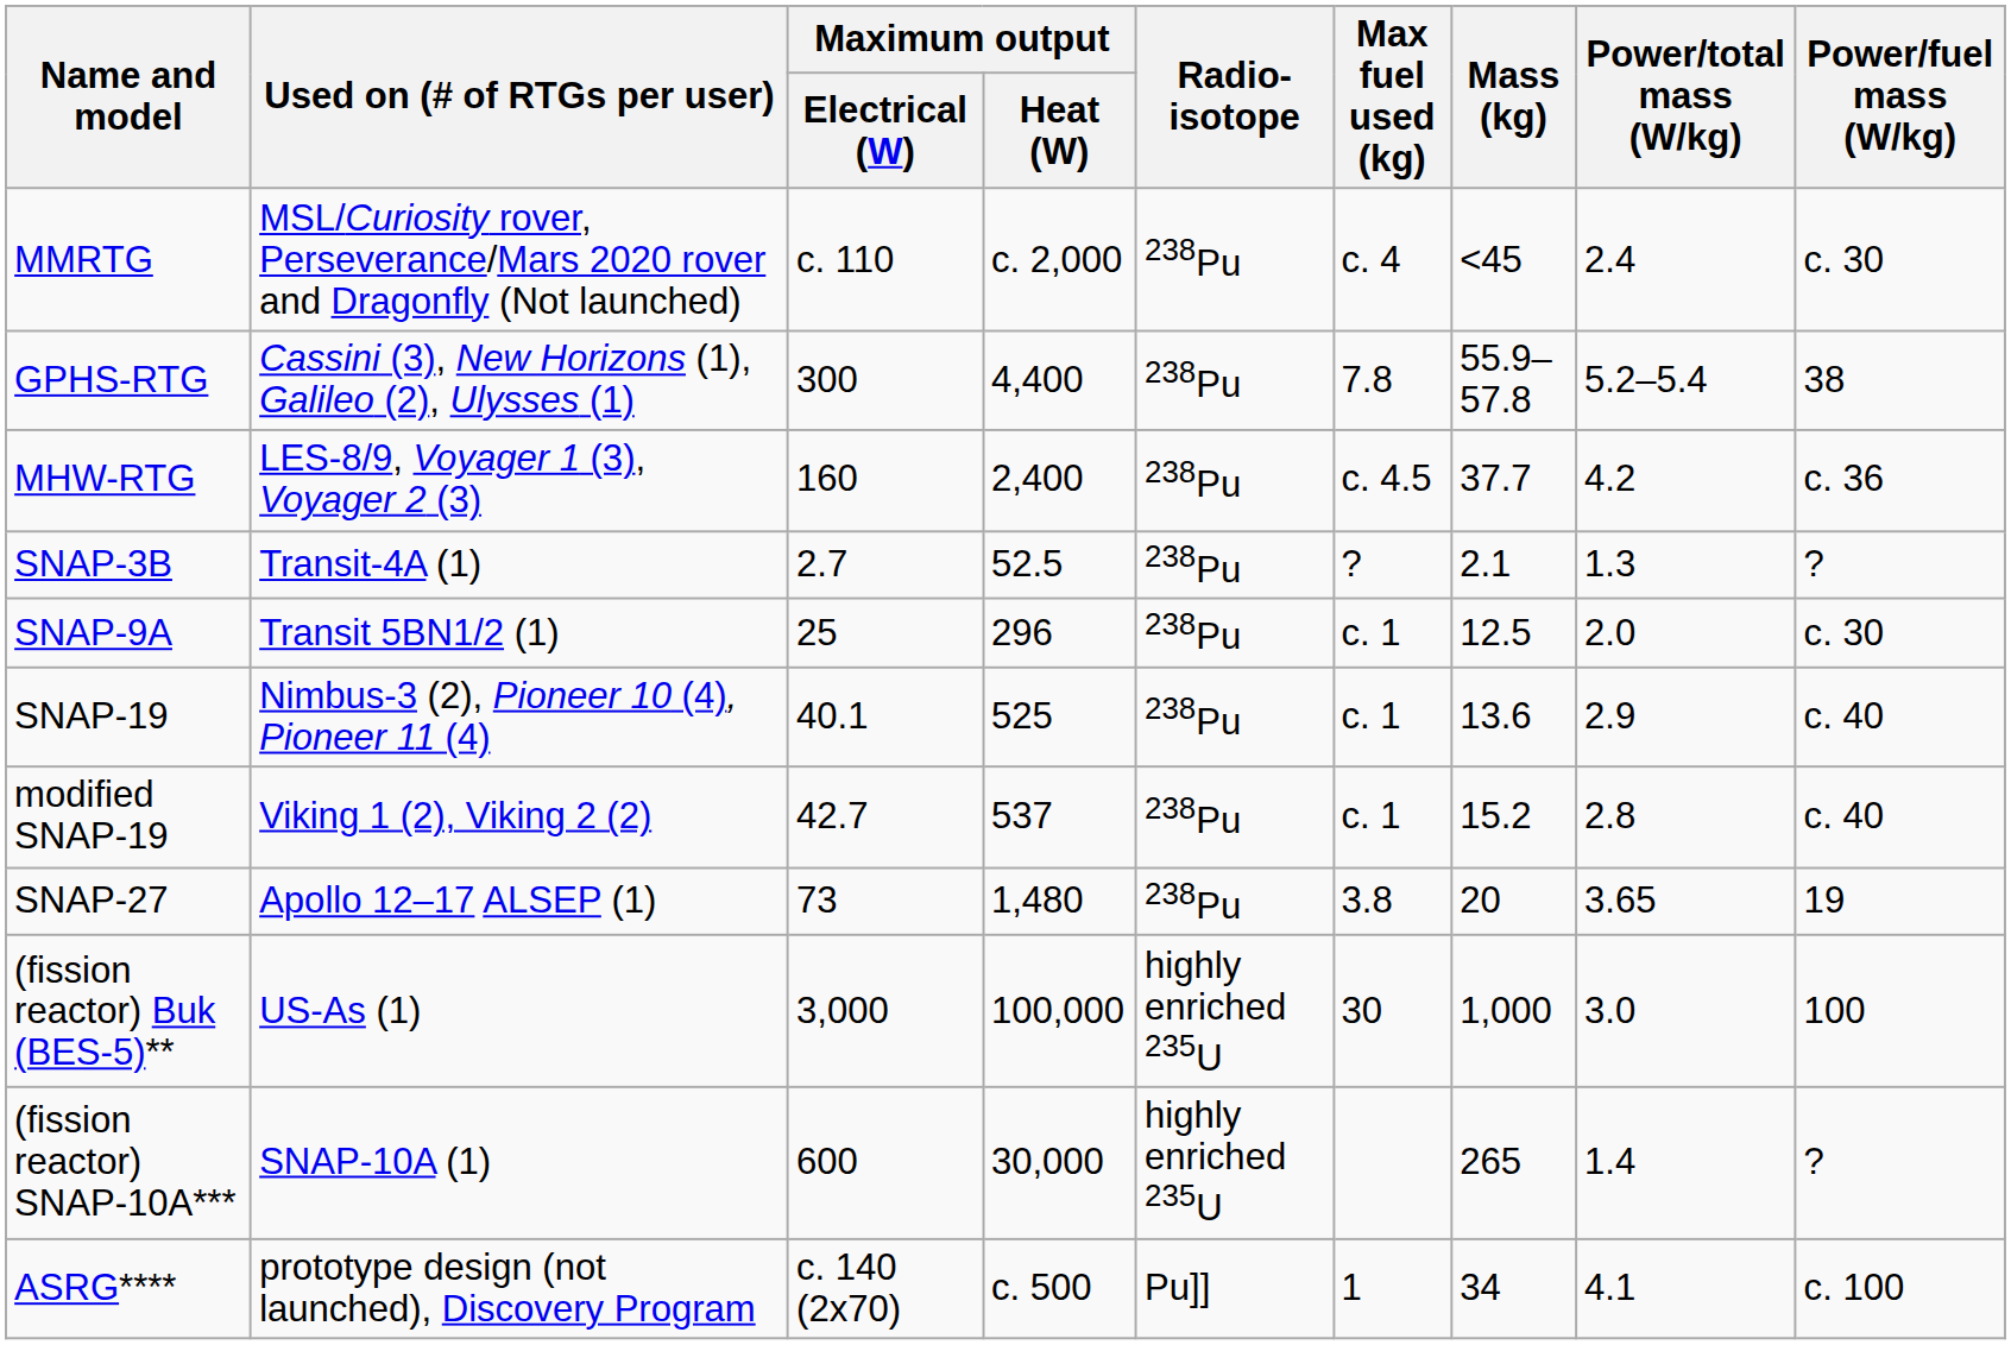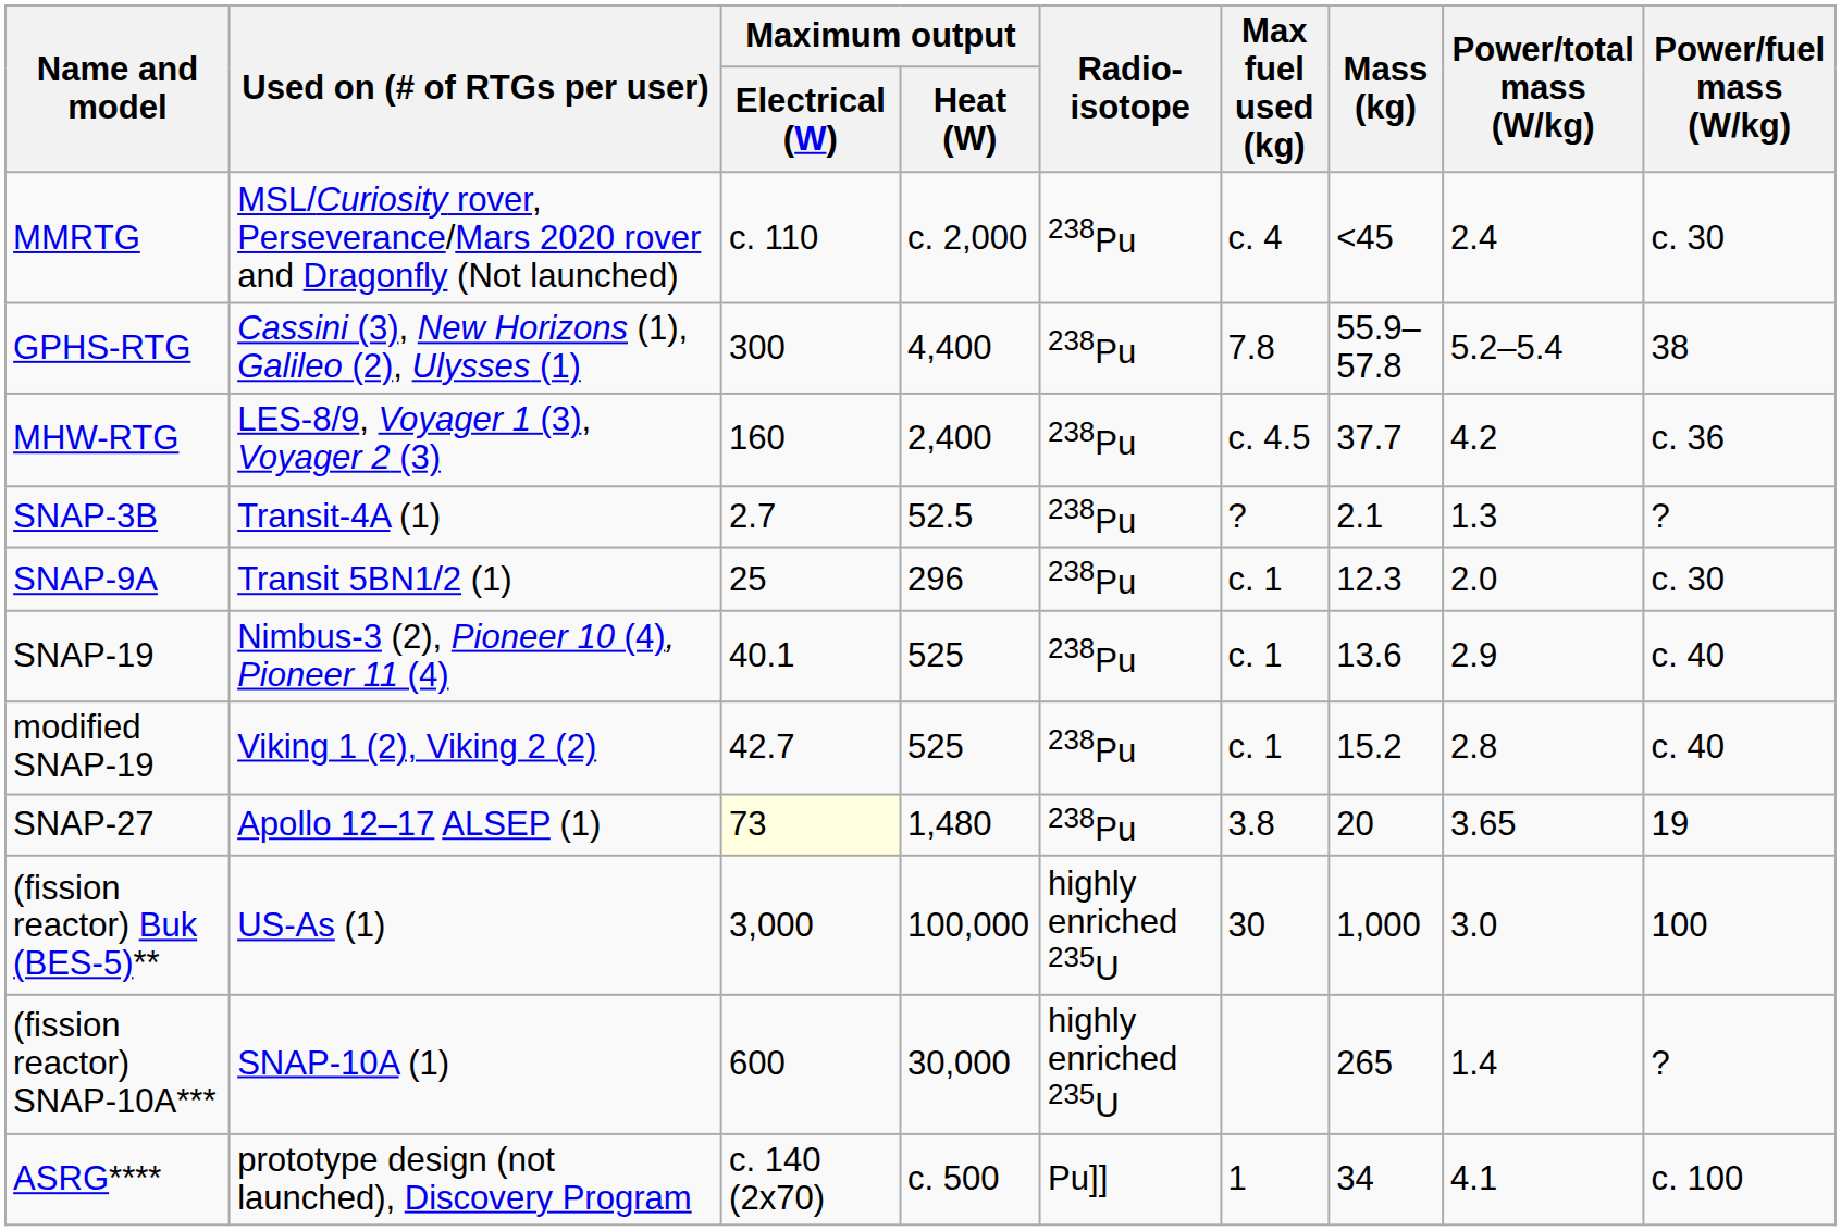 <table class="wikitable sortable">
 <tr>
 <th rowspan="2">Name and model</th>
 <th rowspan="2">Used on (# of RTGs per user)</th>
 <th colspan="2">Maximum output</th>
 <th rowspan="2">Radio-<br>isotope</th>
 <th rowspan="2">Max fuel<br>used (kg)</th>
 <th rowspan="2">Mass (kg)</th>
 <th rowspan="2">Power/total<br>mass (W/kg)</th>
 <th rowspan="2">Power/fuel<br>mass (W/kg)</th>
 </tr>
 <tr>
 <th>Electrical (<a href='#'>W</a>)</th>
 <th>Heat (W)</th>
 </tr>
 <tr>
 <td><a href='#'>MMRTG</a></td>
 <td><a href='#'>MSL/<em>Curiosity</em> rover</a>,  <a href='#'>Perseverance</a>/<a href='#'>Mars 2020 rover</a> and <a href='#'>Dragonfly</a> (Not launched)</td>
 <td data-sort-value="110">c. 110</td>
 <td data-sort-value="2000">c. 2,000</td>
 <td><sup>238</sup>Pu</td>
 <td ~data-sort-value="4">c. 4</td>
 <td data-sort-value="45"><45</td>
 <td>2.4</td>
 <td>c. 30</td>
 </tr>
 <tr>
 <td><a href='#'>GPHS-RTG</a></td>
 <td><a href='#'><em>Cassini</em> (3)</a>, <em><a href='#'>New Horizons</a></em> (1), <a href='#'><em>Galileo</em> (2)</a>, <a href='#'><em>Ulysses</em> (1)</a></td>
 <td>300</td>
 <td>4,400</td>
 <td><sup>238</sup>Pu</td>
 <td>7.8</td>
 <td>55.9–57.8</td>
 <td>5.2–5.4</td>
 <td>38</td>
 </tr>
 <tr>
 <td><a href='#'>MHW-RTG</a></td>
 <td><a href='#'>LES-8/9</a>, <a href='#'><em>Voyager 1</em> (3)</a>, <a href='#'><em>Voyager 2</em> (3)</a></td>
 <td>160</td>
 <td>2,400</td>
 <td><sup>238</sup>Pu</td>
 <td data-sort-value="4.5">c. 4.5</td>
 <td>37.7</td>
 <td>4.2</td>
 <td>c. 36</td>
 </tr>
 <tr>
 <td><a href='#'>SNAP-3B</a></td>
 <td><a href='#'>Transit-4A</a> (1)</td>
 <td>2.7</td>
 <td>52.5</td>
 <td><sup>238</sup>Pu</td>
 <td>?</td>
 <td>2.1</td>
 <td>1.3</td>
 <td>?</td>
 </tr>
 <tr>
 <td><a href='#'>SNAP-9A</a></td>
 <td><a href='#'>Transit 5BN1/2</a> (1)</td>
 <td>25</td>
 <td>296</td>
 <td><sup>238</sup>Pu</td>
 <td data-sort-value="1">c. 1</td>
-<td>12.5</td>
+<td>12.3</td>
 <td>2.0</td>
 <td>c. 30</td>
 </tr>
 <tr>
 <td>SNAP-19</td>
 <td><a href='#'>Nimbus-3</a> (2), <a href='#'><em>Pioneer 10</em> (4)</a><em>, </em><a href='#'><em>Pioneer 11</em> (4)</a></td>
 <td>40.1</td>
 <td>525</td>
 <td><sup>238</sup>Pu</td>
 <td data-sort-value="1">c. 1</td>
 <td>13.6</td>
 <td>2.9</td>
 <td>c. 40</td>
 </tr>
 <tr>
 <td>modified SNAP-19</td>
 <td><a href='#'>Viking 1 (2), Viking 2 (2)</a></td>
 <td>42.7</td>
-<td>537</td>
+<td>525</td>
 <td><sup>238</sup>Pu</td>
 <td data-sort-value="1">c. 1</td>
 <td>15.2</td>
 <td>2.8</td>
 <td>c. 40</td>
 </tr>
 <tr>
 <td>SNAP-27</td>
 <td><a href='#'>Apollo 12–17</a> <a href='#'>ALSEP</a> (1)</td>
-<td>73</td>
+<td style="background: lightyellow;">73</td>
 <td>1,480</td>
 <td><sup>238</sup>Pu</td>
 <td>3.8</td>
 <td>20</td>
 <td>3.65</td>
 <td>19</td>
 </tr>
 <tr>
 <td>(fission reactor) <a href='#'>Buk (BES-5)</a>**</td>
 <td><a href='#'>US-As</a> (1)</td>
 <td>3,000</td>
 <td>100,000</td>
 <td>highly enriched <sup>235</sup>U</td>
 <td>30</td>
 <td data-sort-value="1000">1,000</td>
 <td>3.0</td>
 <td>100</td>
 </tr>
 <tr>
 <td>(fission reactor) SNAP-10A***</td>
 <td><a href='#'>SNAP-10A</a> (1)</td>
 <td>600</td>
 <td>30,000</td>
 <td>highly enriched <sup>235</sup>U</td>
 <td></td>
 <td>265</td>
 <td>1.4</td>
 <td>?</td>
 </tr>
 <tr>
 <td><a href='#'>ASRG</a>****</td>
 <td>prototype design (not launched), <a href='#'>Discovery Program</a></td>
 <td data-sort-value="140">c. 140 (2x70)</td>
 <td data-sort-value="500">c. 500</td>
 <td>Pu]]</td>
 <td data-sort-value="1">1</td>
 <td data-sort-value="34">34</td>
 <td>4.1</td>
 <td>c. 100</td>
 </tr>
 </table>
